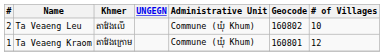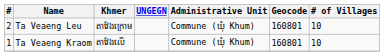 <table class="wikitable sortable">
 <tr>
 <th>#</th>
 <th>Name</th>
 <th>Khmer</th>
 <th><a href='#'>UNGEGN</a></th>
 <th>Administrative Unit</th>
 <th>Geocode</th>
 <th># of Villages</th>
 </tr>
 <tr>
 <td>2</td>
 <td>Ta Veaeng Leu</td>
-<td>តាវែងលើ</td>
+<td>តាវែងក្រោម</td>
 <td></td>
 <td>Commune (ឃុំ Khum)</td>
-<td>160802</td>
+<td>160801</td>
 <td>10</td>
 </tr>
 <tr>
 <td>1</td>
 <td>Ta Veaeng Kraom</td>
-<td>តាវែងក្រោម</td>
+<td>តាវែងលើ</td>
 <td></td>
 <td>Commune (ឃុំ Khum)</td>
 <td>160801</td>
-<td>12</td>
+<td>10</td>
 </tr>
 <tr>
 </tr>
 </table>
